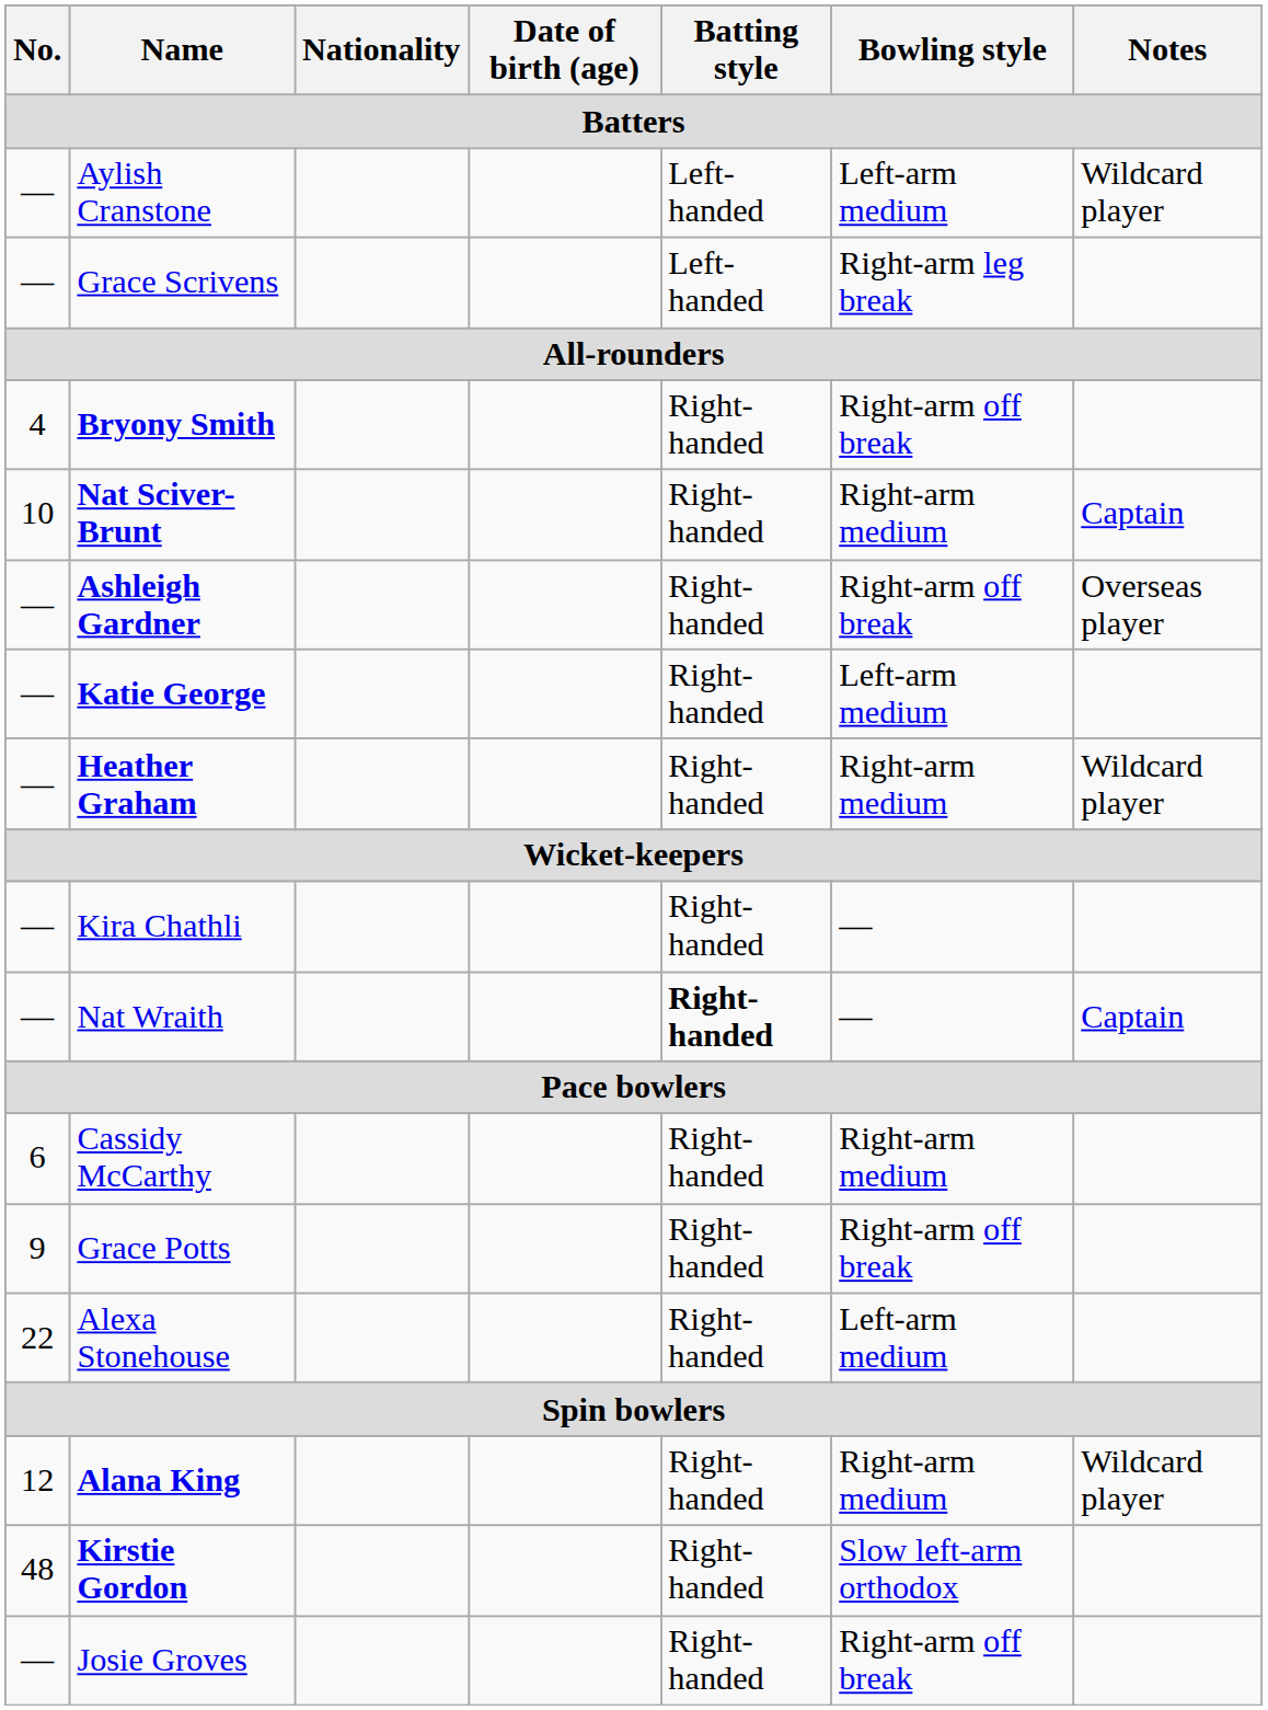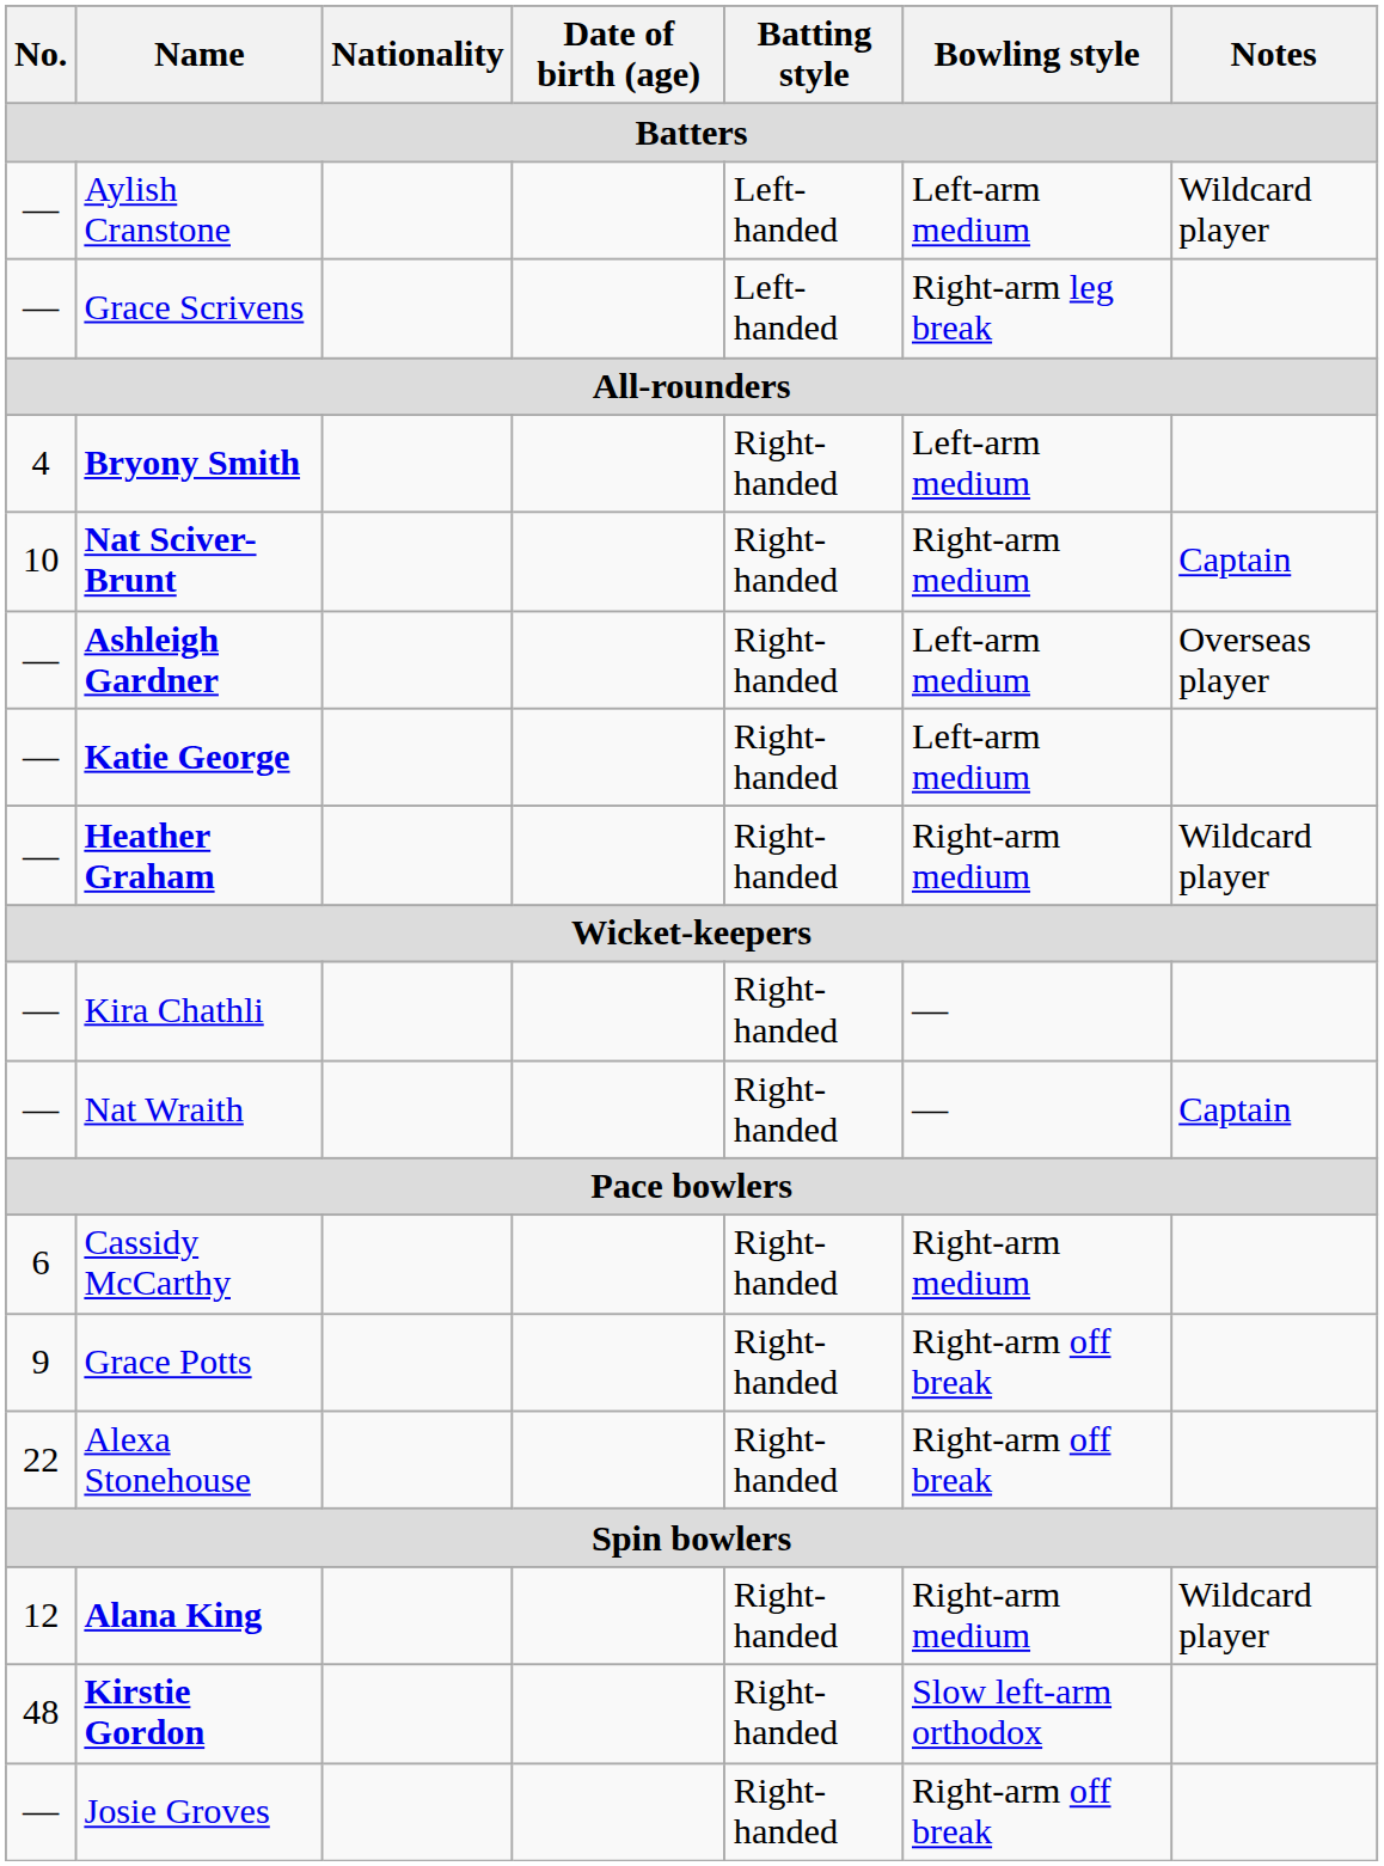 <table class="wikitable">
 <tr>
 <th>No.</th>
 <th>Name</th>
 <th>Nationality</th>
 <th>Date of birth (age)</th>
 <th>Batting style</th>
 <th>Bowling style</th>
 <th>Notes</th>
 </tr>
 <tr>
 <th colspan="7" style="background: #DCDCDC" align=right>Batters</th>
 </tr>
 <tr>
 <td style="text-align:center">—</td>
 <td><a href='#'>Aylish Cranstone</a></td>
 <td></td>
 <td></td>
 <td>Left-handed</td>
 <td>Left-arm <a href='#'>medium</a></td>
 <td>Wildcard player</td>
 </tr>
 <tr>
 <td style="text-align:center">—</td>
 <td><a href='#'>Grace Scrivens</a></td>
 <td></td>
 <td></td>
 <td>Left-handed</td>
 <td>Right-arm <a href='#'>leg break</a></td>
 <td></td>
 </tr>
 <tr>
 <th colspan="7" style="background: #DCDCDC" align=right>All-rounders</th>
 </tr>
 <tr>
 <td style="text-align:center">4</td>
 <td><strong><a href='#'>Bryony Smith</a></strong></td>
 <td></td>
 <td></td>
 <td>Right-handed</td>
-<td>Right-arm <a href='#'>off break</a></td>
+<td>Left-arm <a href='#'>medium</a></td>
 <td></td>
 </tr>
 <tr>
 <td style="text-align:center">10</td>
 <td><strong><a href='#'>Nat Sciver-Brunt</a></strong></td>
 <td></td>
 <td></td>
 <td>Right-handed</td>
 <td>Right-arm <a href='#'>medium</a></td>
 <td><a href='#'>Captain</a></td>
 </tr>
 <tr>
 <td style="text-align:center">—</td>
 <td><strong><a href='#'>Ashleigh Gardner</a></strong></td>
 <td></td>
 <td></td>
 <td>Right-handed</td>
-<td>Right-arm <a href='#'>off break</a></td>
+<td>Left-arm <a href='#'>medium</a></td>
 <td>Overseas player</td>
 </tr>
 <tr>
 <td style="text-align:center">—</td>
 <td><strong><a href='#'>Katie George</a></strong></td>
 <td></td>
 <td></td>
 <td>Right-handed</td>
 <td>Left-arm <a href='#'>medium</a></td>
 <td></td>
 </tr>
 <tr>
 <td style="text-align:center">—</td>
 <td><strong><a href='#'>Heather Graham</a></strong></td>
 <td></td>
 <td></td>
 <td>Right-handed</td>
 <td>Right-arm <a href='#'>medium</a></td>
 <td>Wildcard player</td>
 </tr>
 <tr>
 <th colspan="7" style="background: #DCDCDC" align=right>Wicket-keepers</th>
 </tr>
 <tr>
 <td style="text-align:center">—</td>
 <td><a href='#'>Kira Chathli</a></td>
 <td></td>
 <td></td>
 <td>Right-handed</td>
 <td>—</td>
 <td></td>
 </tr>
 <tr>
 <td style="text-align:center">—</td>
 <td><a href='#'>Nat Wraith</a></td>
 <td></td>
 <td></td>
-<td><strong>Right-handed</strong></td>
+<td>Right-handed</td>
 <td>—</td>
 <td><a href='#'>Captain</a></td>
 </tr>
 <tr>
 <th colspan="7" style="background: #DCDCDC" align=right>Pace bowlers</th>
 </tr>
 <tr>
 <td style="text-align:center">6</td>
 <td><a href='#'>Cassidy McCarthy</a></td>
 <td></td>
 <td></td>
 <td>Right-handed</td>
 <td>Right-arm <a href='#'>medium</a></td>
 <td></td>
 </tr>
 <tr>
 <td style="text-align:center">9</td>
 <td><a href='#'>Grace Potts</a></td>
 <td></td>
 <td></td>
 <td>Right-handed</td>
 <td>Right-arm <a href='#'>off break</a></td>
 <td></td>
 </tr>
 <tr>
 <td style="text-align:center">22</td>
 <td><a href='#'>Alexa Stonehouse</a></td>
 <td></td>
 <td></td>
 <td>Right-handed</td>
-<td>Left-arm <a href='#'>medium</a></td>
+<td>Right-arm <a href='#'>off break</a></td>
 <td></td>
 </tr>
 <tr>
 <th colspan="7" style="background: #DCDCDC" align=right>Spin bowlers</th>
 </tr>
 <tr>
 <td style="text-align:center">12</td>
 <td><strong><a href='#'>Alana King</a></strong></td>
 <td></td>
 <td></td>
 <td>Right-handed</td>
 <td>Right-arm <a href='#'>medium</a></td>
 <td>Wildcard player</td>
 </tr>
 <tr>
 <td style="text-align:center">48</td>
 <td><strong><a href='#'>Kirstie Gordon</a></strong></td>
 <td></td>
 <td></td>
 <td>Right-handed</td>
 <td><a href='#'>Slow left-arm orthodox</a></td>
 <td></td>
 </tr>
 <tr>
 <td style="text-align:center">—</td>
 <td><a href='#'>Josie Groves</a></td>
 <td></td>
 <td></td>
 <td>Right-handed</td>
 <td>Right-arm <a href='#'>off break</a></td>
 <td></td>
 </tr>
 </table>
